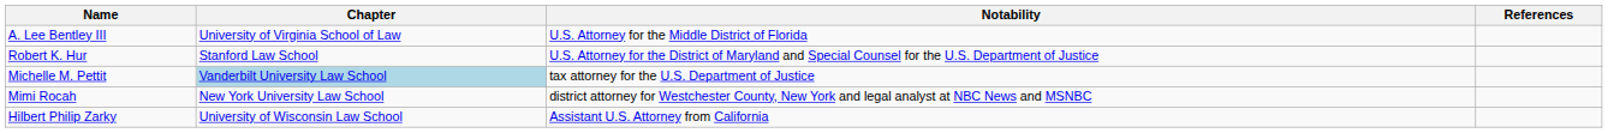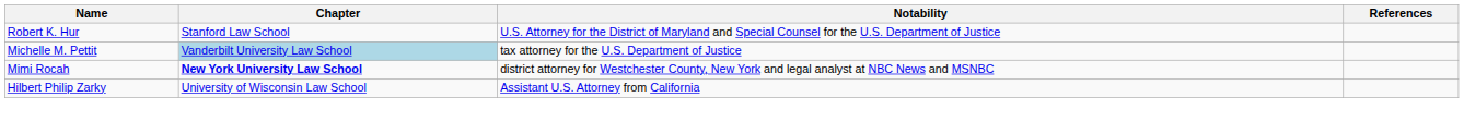 <table class="wikitable sortable" style="width:100%;">
 <tr>
 <th>Name</th>
 <th>Chapter</th>
 <th>Notability</th>
 <th>References</th>
-</tr>
-<tr>
-<td><a href='#'>A. Lee Bentley III</a></td>
-<td><a href='#'>University of Virginia School of Law</a></td>
-<td><a href='#'>U.S. Attorney</a> for the <a href='#'>Middle District of Florida</a></td>
-<td></td>
 </tr>
 <tr>
 <td><a href='#'>Robert K. Hur</a></td>
 <td><a href='#'>Stanford Law School</a></td>
 <td><a href='#'>U.S. Attorney for the District of Maryland</a> and <a href='#'>Special Counsel</a> for the <a href='#'>U.S. Department of Justice</a></td>
 <td></td>
 </tr>
 <tr>
 <td><a href='#'>Michelle M. Pettit</a></td>
 <td style="background: lightblue;"><a href='#'>Vanderbilt University Law School</a></td>
 <td>tax attorney for the <a href='#'>U.S. Department of Justice</a></td>
 <td></td>
 </tr>
 <tr>
 <td><a href='#'>Mimi Rocah</a></td>
-<td><a href='#'>New York University Law School</a></td>
+<td><strong><a href='#'>New York University Law School</a></strong></td>
 <td>district attorney for <a href='#'>Westchester County, New York</a> and legal analyst at <a href='#'>NBC News</a> and <a href='#'>MSNBC</a></td>
 <td></td>
 </tr>
 <tr>
 <td><a href='#'>Hilbert Philip Zarky</a></td>
 <td><a href='#'>University of Wisconsin Law School</a></td>
 <td><a href='#'>Assistant U.S. Attorney</a> from <a href='#'>California</a></td>
 <td></td>
 </tr>
 </table>
